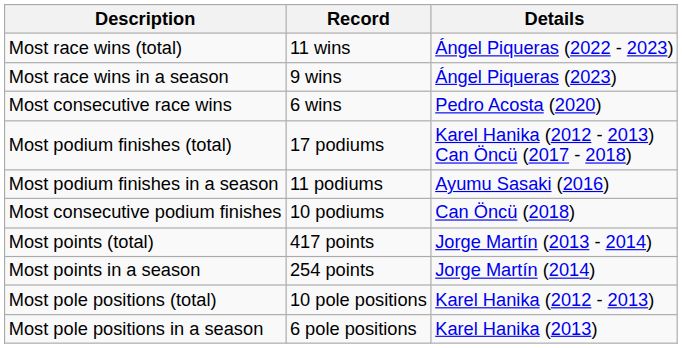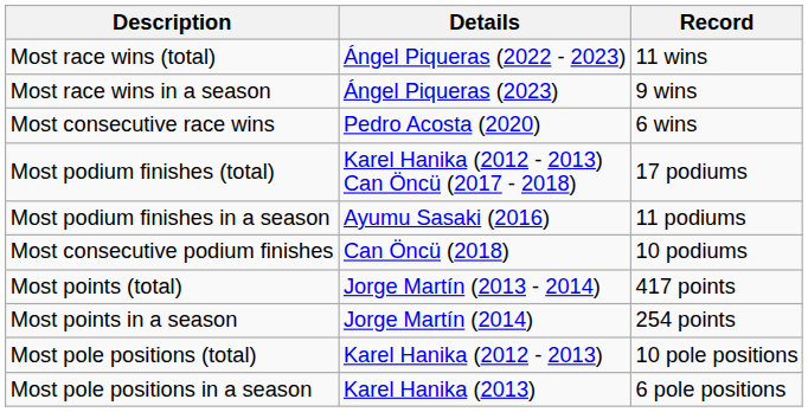 <table class="wikitable">
 <tr>
 <th>Description</th>
+<th>Details</th>
 <th>Record</th>
-<th>Details</th>
 </tr>
 <tr>
 <td>Most race wins (total)</td>
+<td> <a href='#'>Ángel Piqueras</a> (<a href='#'>2022</a> - <a href='#'>2023</a>)</td>
 <td>11 wins</td>
-<td> <a href='#'>Ángel Piqueras</a> (<a href='#'>2022</a> - <a href='#'>2023</a>)</td>
 </tr>
 <tr>
 <td>Most race wins in a season</td>
+<td> <a href='#'>Ángel Piqueras</a> (<a href='#'>2023</a>)</td>
 <td>9 wins</td>
-<td> <a href='#'>Ángel Piqueras</a> (<a href='#'>2023</a>)</td>
 </tr>
 <tr>
 <td>Most consecutive race wins</td>
+<td> <a href='#'>Pedro Acosta</a> (<a href='#'>2020</a>)</td>
 <td>6 wins</td>
-<td> <a href='#'>Pedro Acosta</a> (<a href='#'>2020</a>)</td>
 </tr>
 <tr>
 <td>Most podium finishes (total)</td>
+<td> <a href='#'>Karel Hanika</a> (<a href='#'>2012</a> - <a href='#'>2013</a>) <br>  <a href='#'>Can Öncü</a> (<a href='#'>2017</a> - <a href='#'>2018</a>)</td>
 <td>17 podiums</td>
-<td> <a href='#'>Karel Hanika</a> (<a href='#'>2012</a> - <a href='#'>2013</a>) <br>  <a href='#'>Can Öncü</a> (<a href='#'>2017</a> - <a href='#'>2018</a>)</td>
 </tr>
 <tr>
 <td>Most podium finishes in a season</td>
+<td> <a href='#'>Ayumu Sasaki</a> (<a href='#'>2016</a>)</td>
 <td>11 podiums</td>
-<td> <a href='#'>Ayumu Sasaki</a> (<a href='#'>2016</a>)</td>
 </tr>
 <tr>
 <td>Most consecutive podium finishes</td>
+<td> <a href='#'>Can Öncü</a> (<a href='#'>2018</a>)</td>
 <td>10 podiums</td>
-<td> <a href='#'>Can Öncü</a> (<a href='#'>2018</a>)</td>
 </tr>
 <tr>
 <td>Most points (total)</td>
+<td> <a href='#'>Jorge Martín</a> (<a href='#'>2013</a> - <a href='#'>2014</a>)</td>
 <td>417 points</td>
-<td> <a href='#'>Jorge Martín</a> (<a href='#'>2013</a> - <a href='#'>2014</a>)</td>
 </tr>
 <tr>
 <td>Most points in a season</td>
+<td> <a href='#'>Jorge Martín</a> (<a href='#'>2014</a>)</td>
 <td>254 points</td>
-<td> <a href='#'>Jorge Martín</a> (<a href='#'>2014</a>)</td>
 </tr>
 <tr>
 <td>Most pole positions (total)</td>
+<td> <a href='#'>Karel Hanika</a> (<a href='#'>2012</a> - <a href='#'>2013</a>)</td>
 <td>10 pole positions</td>
-<td> <a href='#'>Karel Hanika</a> (<a href='#'>2012</a> - <a href='#'>2013</a>)</td>
 </tr>
 <tr>
 <td>Most pole positions in a season</td>
+<td> <a href='#'>Karel Hanika</a> (<a href='#'>2013</a>)</td>
 <td>6 pole positions</td>
-<td> <a href='#'>Karel Hanika</a> (<a href='#'>2013</a>)</td>
 </tr>
 </table>
